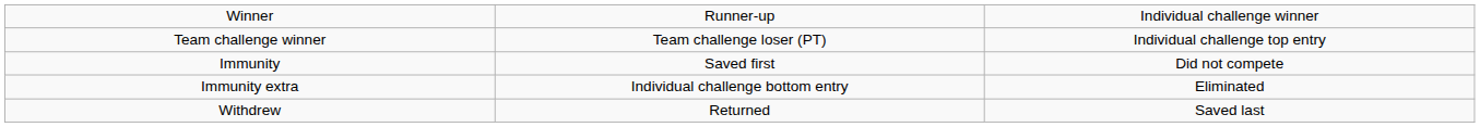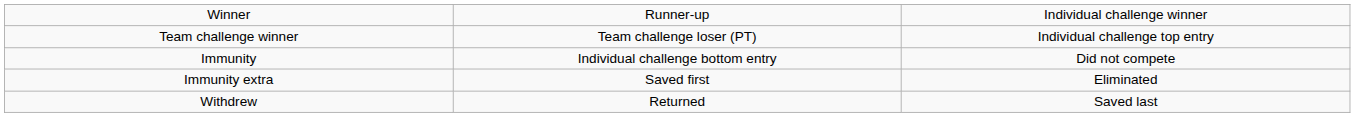 <table class="wikitable" style="text-align:center; width:100%; align="center">
 <tr>
 <td width=250> Winner</td>
 <td width=250> Runner-up</td>
 <td width=250> Individual challenge winner</td>
 </tr>
 <tr>
 <td> Team challenge winner</td>
 <td> Team challenge loser (PT)</td>
 <td> Individual challenge top entry</td>
 </tr>
 <tr>
 <td> Immunity</td>
-<td> Saved first</td>
+<td> Individual challenge bottom entry</td>
 <td> Did not compete</td>
 </tr>
 <tr>
 <td> Immunity extra</td>
-<td> Individual challenge bottom entry</td>
+<td> Saved first</td>
 <td> Eliminated</td>
 </tr>
 <tr>
 <td> Withdrew</td>
 <td> Returned</td>
 <td> Saved last</td>
 </tr>
 </table>
